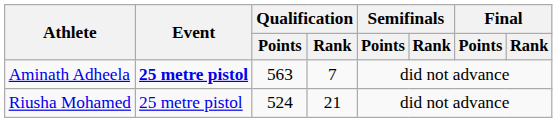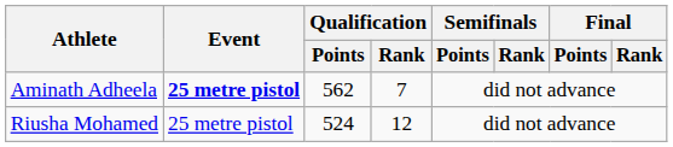 <table class="wikitable" style="font-size:90%">
 <tr>
 <th rowspan=2>Athlete</th>
 <th rowspan=2>Event</th>
 <th colspan=2>Qualification</th>
 <th colspan=2>Semifinals</th>
 <th colspan=2>Final</th>
 </tr>
 <tr style="font-size:95%">
 <th>Points</th>
 <th>Rank</th>
 <th>Points</th>
 <th>Rank</th>
 <th>Points</th>
 <th>Rank</th>
 </tr>
 <tr align=center>
 <td align=left><a href='#'>Aminath Adheela</a></td>
 <td align=left><strong><a href='#'>25 metre pistol</a></strong></td>
-<td>563</td>
+<td>562</td>
 <td>7</td>
 <td colspan=4>did not advance</td>
 </tr>
 <tr align=center>
 <td align=left><a href='#'>Riusha Mohamed</a></td>
 <td align=left><a href='#'>25 metre pistol</a></td>
 <td>524</td>
-<td>21</td>
+<td>12</td>
 <td colspan=4>did not advance</td>
 </tr>
 </table>
